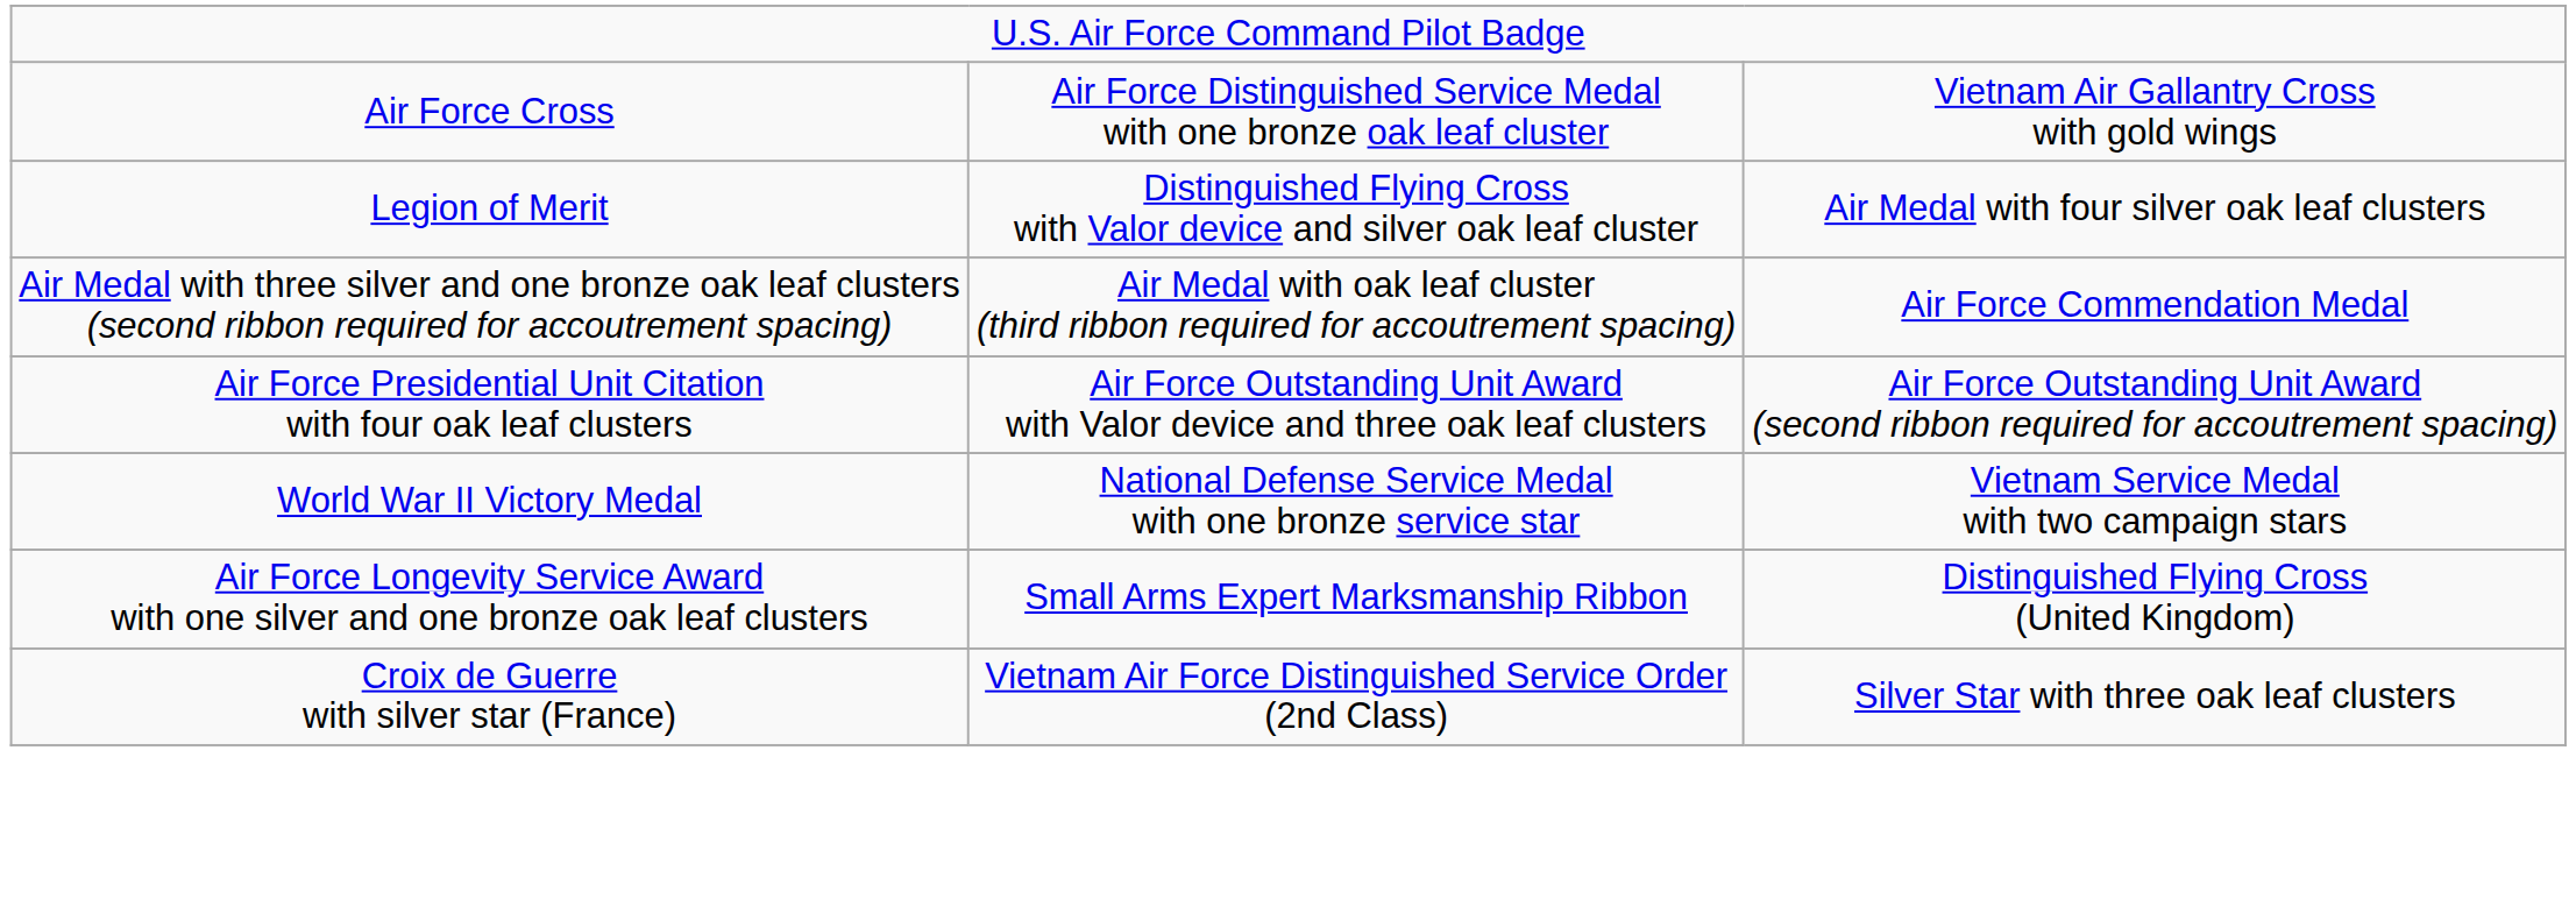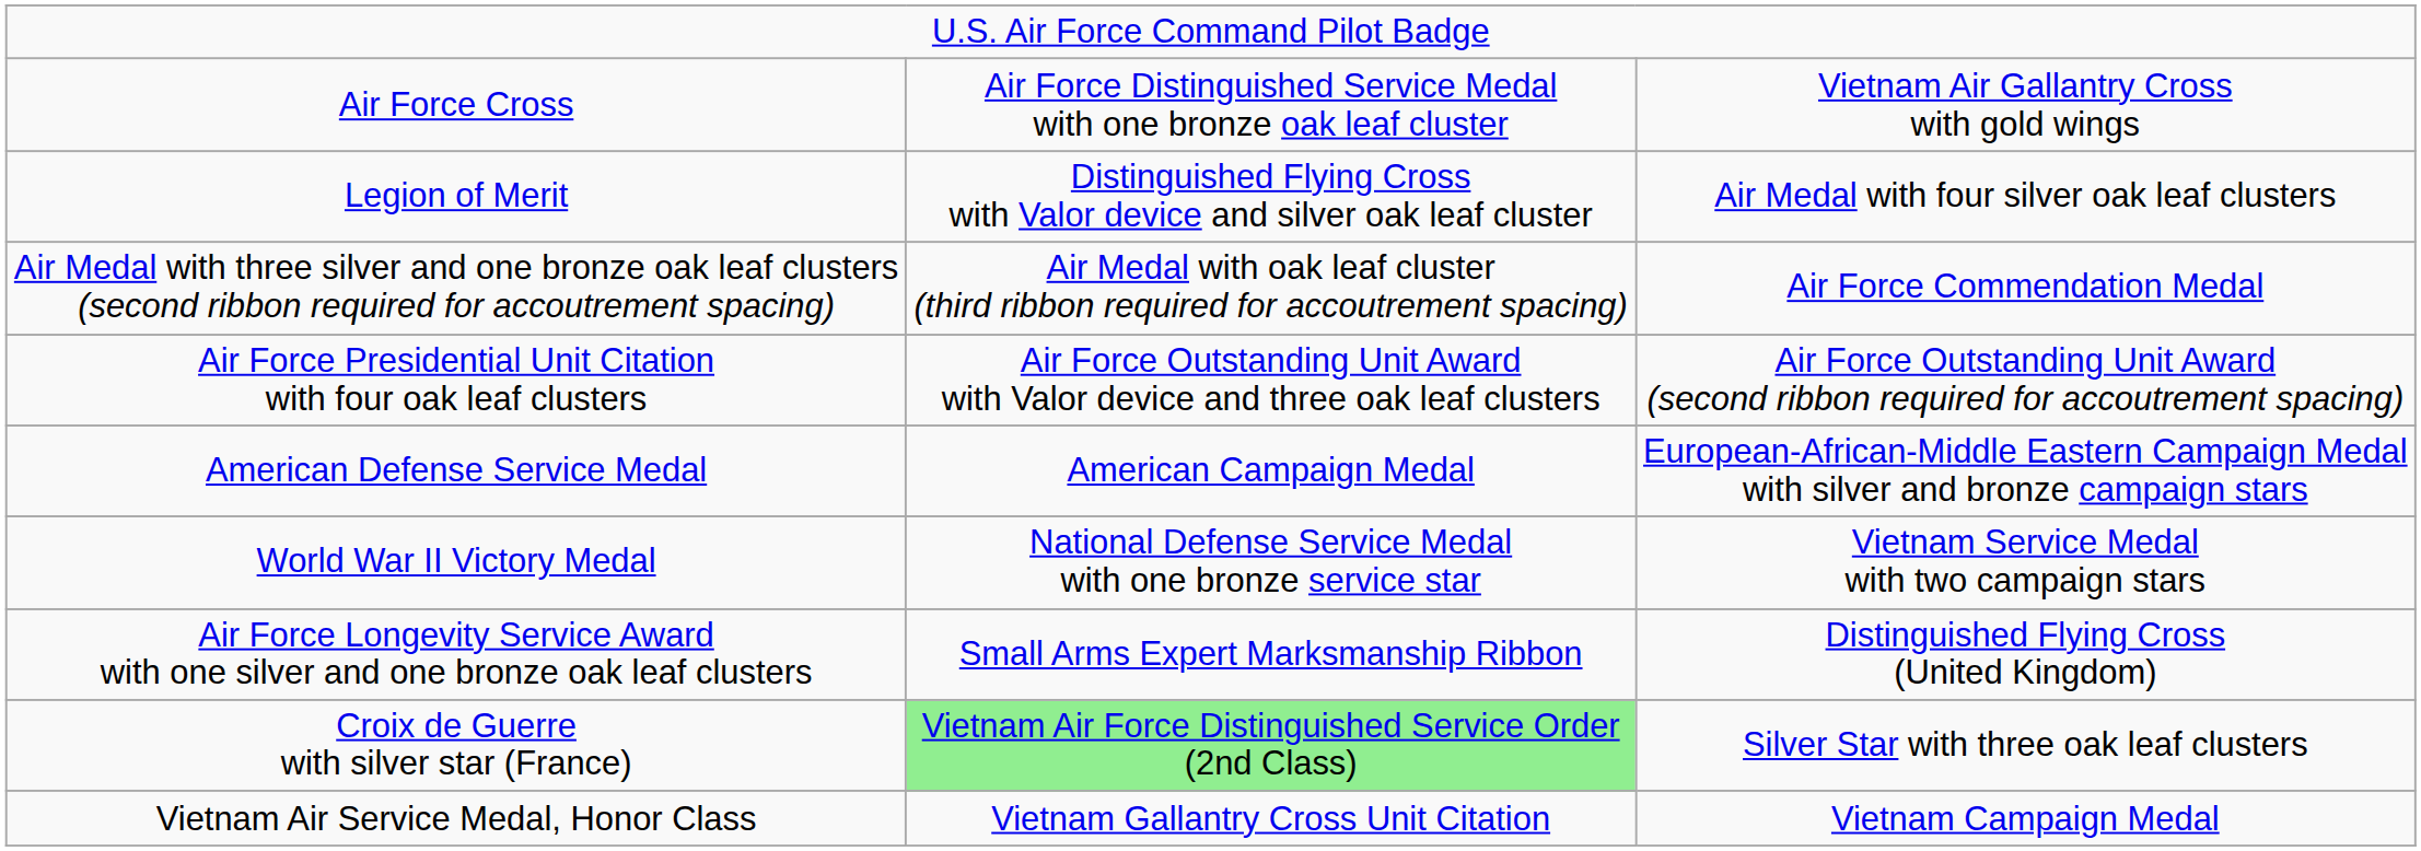 <table class="wikitable" style="margin:1em auto; text-align:center;">
 <tr>
 <td colspan="3"><a href='#'>U.S. Air Force Command Pilot Badge</a></td>
 </tr>
 <tr>
 <td><a href='#'>Air Force Cross</a></td>
 <td><a href='#'>Air Force Distinguished Service Medal</a><br>with one bronze <a href='#'>oak leaf cluster</a></td>
 <td><a href='#'>Vietnam Air Gallantry Cross</a><br>with gold wings</td>
 </tr>
 <tr>
 <td><a href='#'>Legion of Merit</a></td>
 <td><a href='#'>Distinguished Flying Cross</a><br>with <a href='#'>Valor device</a> and silver oak leaf cluster</td>
 <td><a href='#'>Air Medal</a> with four silver oak leaf clusters</td>
 </tr>
 <tr>
 <td><a href='#'>Air Medal</a> with three silver and one bronze oak leaf clusters<br><em>(second ribbon required for accoutrement spacing)</em></td>
 <td><a href='#'>Air Medal</a> with oak leaf cluster<br><em>(third ribbon required for accoutrement spacing)</em></td>
 <td><a href='#'>Air Force Commendation Medal</a></td>
 </tr>
 <tr>
 <td><a href='#'>Air Force Presidential Unit Citation</a><br>with four oak leaf clusters</td>
 <td><a href='#'>Air Force Outstanding Unit Award</a><br>with Valor device and three oak leaf clusters</td>
 <td><a href='#'>Air Force Outstanding Unit Award</a><br><em>(second ribbon required for accoutrement spacing)</em></td>
 </tr>
 <tr>
+<td><a href='#'>American Defense Service Medal</a></td>
+<td><a href='#'>American Campaign Medal</a></td>
+<td><a href='#'>European-African-Middle Eastern Campaign Medal</a><br>with silver and bronze <a href='#'>campaign stars</a></td>
+</tr>
+<tr>
 <td><a href='#'>World War II Victory Medal</a></td>
 <td><a href='#'>National Defense Service Medal</a><br>with one bronze <a href='#'>service star</a></td>
 <td><a href='#'>Vietnam Service Medal</a><br>with two campaign stars</td>
 </tr>
 <tr>
 <td><a href='#'>Air Force Longevity Service Award</a><br>with one silver and one bronze oak leaf clusters</td>
 <td><a href='#'>Small Arms Expert Marksmanship Ribbon</a></td>
 <td><a href='#'>Distinguished Flying Cross</a><br>(United Kingdom)</td>
 </tr>
 <tr>
 <td><a href='#'>Croix de Guerre</a><br>with silver star (France)</td>
-<td><a href='#'>Vietnam Air Force Distinguished Service Order</a><br>(2nd Class)</td>
+<td style="background: lightgreen;"><a href='#'>Vietnam Air Force Distinguished Service Order</a><br>(2nd Class)</td>
 <td><a href='#'>Silver Star</a> with three oak leaf clusters</td>
 </tr>
+<tr>
+<td>Vietnam Air Service Medal, Honor Class</td>
+<td><a href='#'>Vietnam Gallantry Cross Unit Citation</a></td>
+<td><a href='#'>Vietnam Campaign Medal</a></td>
+</tr>
 </table>
